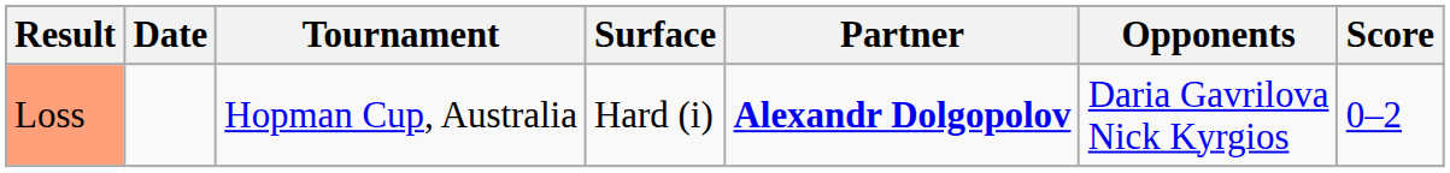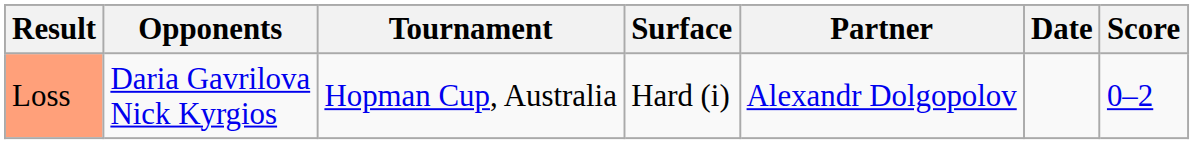 <table class="wikitable">
 <tr>
 <th>Result</th>
-<th>Date</th>
+<th>Opponents</th>
 <th>Tournament</th>
 <th>Surface</th>
 <th>Partner</th>
-<th>Opponents</th>
+<th>Date</th>
 <th class="unsortable">Score</th>
 </tr>
 <tr>
 <td style="background:#ffa07a;">Loss</td>
-<td><a href='#'></a></td>
+<td> <a href='#'>Daria Gavrilova</a> <br>  <a href='#'>Nick Kyrgios</a></td>
 <td><a href='#'>Hopman Cup</a>, Australia</td>
 <td>Hard (i)</td>
-<td><strong> <a href='#'>Alexandr Dolgopolov</a></strong></td>
-<td> <a href='#'>Daria Gavrilova</a> <br>  <a href='#'>Nick Kyrgios</a></td>
+<td> <a href='#'>Alexandr Dolgopolov</a></td>
+<td><a href='#'></a></td>
 <td><a href='#'>0–2</a></td>
 </tr>
 </table>
